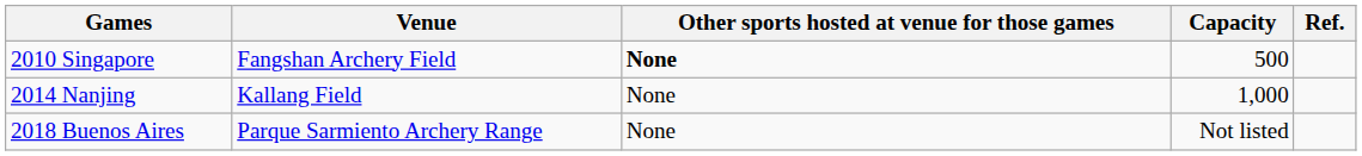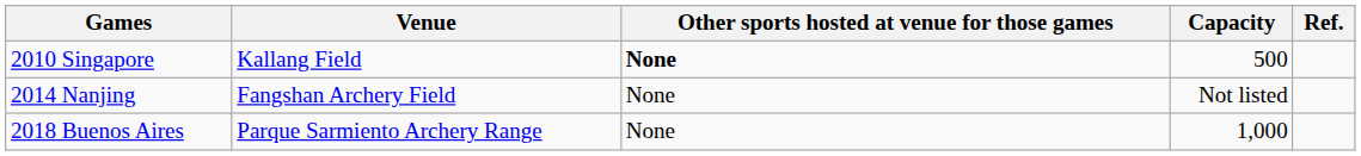 <table class="wikitable sortable" width=950px>
 <tr>
 <th>Games</th>
 <th>Venue</th>
 <th>Other sports hosted at venue for those games</th>
 <th>Capacity</th>
 <th>Ref.</th>
 </tr>
 <tr>
 <td><a href='#'>2010 Singapore</a></td>
-<td><a href='#'>Fangshan Archery Field</a></td>
+<td><a href='#'>Kallang Field</a></td>
 <td><strong>None</strong></td>
 <td align="right">500</td>
 <td align=center></td>
 </tr>
 <tr>
 <td><a href='#'>2014 Nanjing</a></td>
-<td><a href='#'>Kallang Field</a></td>
+<td><a href='#'>Fangshan Archery Field</a></td>
 <td>None</td>
-<td align="right">1,000</td>
+<td align="right">Not listed</td>
 <td align=center></td>
 </tr>
 <tr>
 <td><a href='#'>2018 Buenos Aires</a></td>
 <td><a href='#'>Parque Sarmiento Archery Range</a></td>
 <td>None</td>
-<td align="right">Not listed</td>
+<td align="right">1,000</td>
 <td align=center></td>
 </tr>
 </table>
